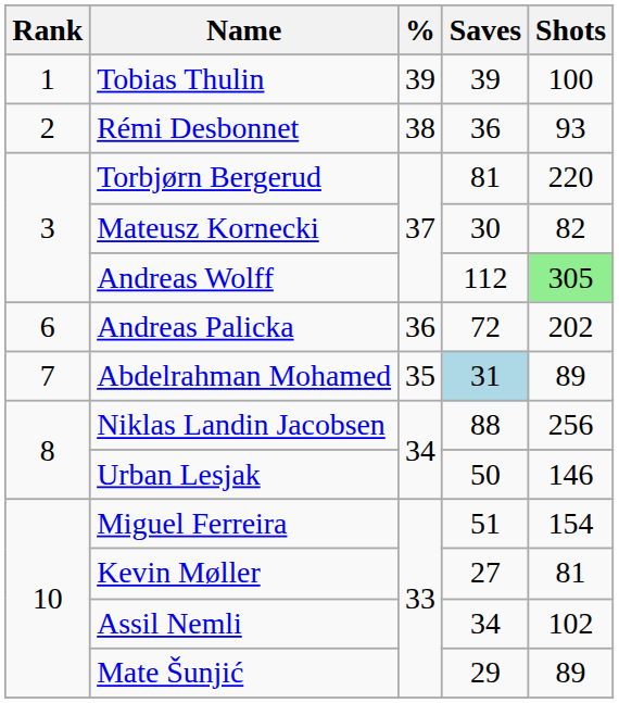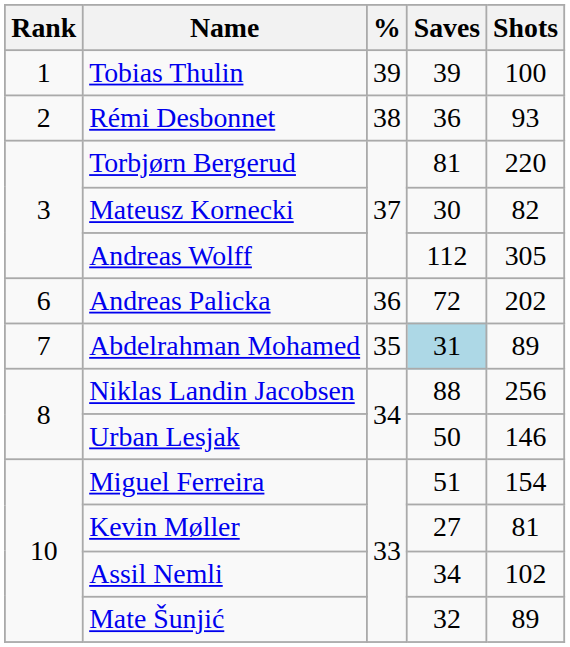 <table class="wikitable sortable" style="text-align: center; font-size: 96%;">
 <tr>
 <th>Rank</th>
 <th>Name</th>
 <th>%</th>
 <th>Saves</th>
 <th>Shots</th>
 </tr>
 <tr>
 <td>1</td>
 <td style="text-align: left;"> <a href='#'>Tobias Thulin</a></td>
 <td>39</td>
 <td>39</td>
 <td>100</td>
 </tr>
 <tr>
 <td>2</td>
 <td style="text-align: left;"> <a href='#'>Rémi Desbonnet</a></td>
 <td>38</td>
 <td>36</td>
 <td>93</td>
 </tr>
 <tr>
 <td rowspan="3">3</td>
 <td style="text-align: left;"> <a href='#'>Torbjørn Bergerud</a></td>
 <td rowspan="3">37</td>
 <td>81</td>
 <td>220</td>
 </tr>
 <tr>
 <td style="text-align: left;"> <a href='#'>Mateusz Kornecki</a></td>
 <td>30</td>
 <td>82</td>
 </tr>
 <tr>
 <td style="text-align: left;"> <a href='#'>Andreas Wolff</a></td>
 <td>112</td>
-<td style="background: lightgreen;">305</td>
+<td>305</td>
 </tr>
 <tr>
 <td>6</td>
 <td style="text-align: left;"> <a href='#'>Andreas Palicka</a></td>
 <td>36</td>
 <td>72</td>
 <td>202</td>
 </tr>
 <tr>
 <td>7</td>
 <td style="text-align: left;"> <a href='#'>Abdelrahman Mohamed</a></td>
 <td>35</td>
 <td style="background: lightblue;">31</td>
 <td>89</td>
 </tr>
 <tr>
 <td rowspan="2">8</td>
 <td style="text-align: left;"> <a href='#'>Niklas Landin Jacobsen</a></td>
 <td rowspan="2">34</td>
 <td>88</td>
 <td>256</td>
 </tr>
 <tr>
 <td style="text-align: left;"> <a href='#'>Urban Lesjak</a></td>
 <td>50</td>
 <td>146</td>
 </tr>
 <tr>
 <td rowspan="4">10</td>
 <td style="text-align: left;"> <a href='#'>Miguel Ferreira</a></td>
 <td rowspan="4">33</td>
 <td>51</td>
 <td>154</td>
 </tr>
 <tr>
 <td style="text-align: left;"> <a href='#'>Kevin Møller</a></td>
 <td>27</td>
 <td>81</td>
 </tr>
 <tr>
 <td style="text-align: left;"> <a href='#'>Assil Nemli</a></td>
 <td>34</td>
 <td>102</td>
 </tr>
 <tr>
 <td style="text-align: left;"> <a href='#'>Mate Šunjić</a></td>
-<td>29</td>
+<td>32</td>
 <td>89</td>
 </tr>
 </table>
